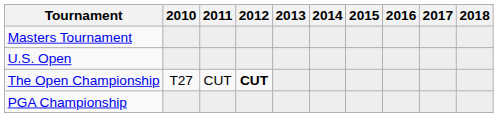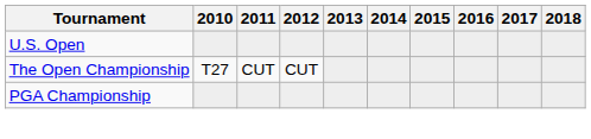 <table class="wikitable" style="font-size:95%;text-align:center;">
 <tr>
 <th>Tournament</th>
 <th>2010</th>
 <th>2011</th>
 <th>2012</th>
 <th>2013</th>
 <th>2014</th>
 <th>2015</th>
 <th>2016</th>
 <th>2017</th>
 <th>2018</th>
-</tr>
-<tr>
-<td align=left><a href='#'>Masters Tournament</a></td>
-<td style="background:#eeeeee;"></td>
-<td style="background:#eeeeee;"></td>
-<td style="background:#eeeeee;"></td>
-<td style="background:#eeeeee;"></td>
-<td style="background:#eeeeee;"></td>
-<td style="background:#eeeeee;"></td>
-<td style="background:#eeeeee;"></td>
-<td style="background:#eeeeee;"></td>
-<td style="background:#eeeeee;"></td>
 </tr>
 <tr>
 <td align=left><a href='#'>U.S. Open</a></td>
 <td style="background:#eeeeee;"></td>
 <td style="background:#eeeeee;"></td>
 <td style="background:#eeeeee;"></td>
 <td style="background:#eeeeee;"></td>
 <td style="background:#eeeeee;"></td>
 <td style="background:#eeeeee;"></td>
 <td style="background:#eeeeee;"></td>
 <td style="background:#eeeeee;"></td>
 <td style="background:#eeeeee;"></td>
 </tr>
 <tr>
 <td align=left><a href='#'>The Open Championship</a></td>
 <td>T27</td>
 <td>CUT</td>
-<td><strong>CUT</strong></td>
+<td>CUT</td>
 <td style="background:#eeeeee;"></td>
 <td style="background:#eeeeee;"></td>
 <td style="background:#eeeeee;"></td>
 <td style="background:#eeeeee;"></td>
 <td style="background:#eeeeee;"></td>
 <td style="background:#eeeeee;"></td>
 </tr>
 <tr>
 <td align=left><a href='#'>PGA Championship</a></td>
 <td style="background:#eeeeee;"></td>
 <td style="background:#eeeeee;"></td>
 <td style="background:#eeeeee;"></td>
 <td style="background:#eeeeee;"></td>
 <td style="background:#eeeeee;"></td>
 <td style="background:#eeeeee;"></td>
 <td style="background:#eeeeee;"></td>
 <td style="background:#eeeeee;"></td>
 <td style="background:#eeeeee;"></td>
 </tr>
 </table>
